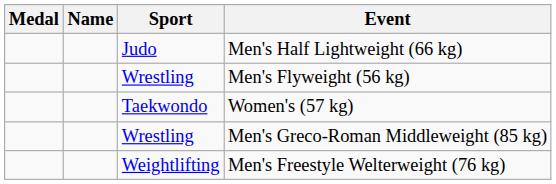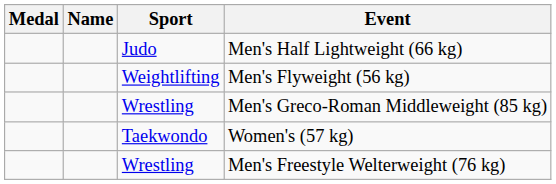 <table class="wikitable sortable">
 <tr>
 <th>Medal</th>
 <th>Name</th>
 <th>Sport</th>
 <th>Event</th>
 </tr>
 <tr>
 <td></td>
 <td></td>
 <td><a href='#'>Judo</a></td>
 <td>Men's Half Lightweight (66 kg)</td>
 </tr>
 <tr>
 <td></td>
 <td></td>
+<td><a href='#'>Weightlifting</a></td>
+<td>Men's Flyweight (56 kg)</td>
+</tr>
+<tr>
+<td></td>
+<td></td>
 <td><a href='#'>Wrestling</a></td>
-<td>Men's Flyweight (56 kg)</td>
+<td>Men's Greco-Roman Middleweight (85 kg)</td>
 </tr>
 <tr>
 <td></td>
 <td></td>
 <td><a href='#'>Taekwondo</a></td>
 <td>Women's (57 kg)</td>
 </tr>
 <tr>
 <td></td>
 <td></td>
 <td><a href='#'>Wrestling</a></td>
-<td>Men's Greco-Roman Middleweight (85 kg)</td>
-</tr>
-<tr>
-<td></td>
-<td></td>
-<td><a href='#'>Weightlifting</a></td>
 <td>Men's Freestyle Welterweight (76 kg)</td>
 </tr>
 </table>
